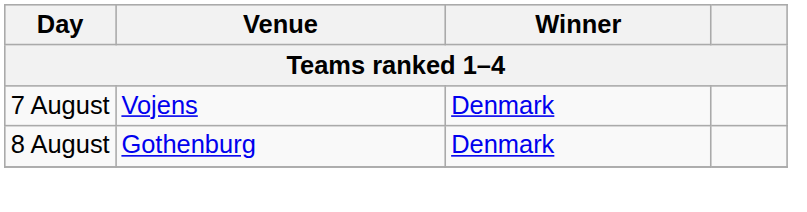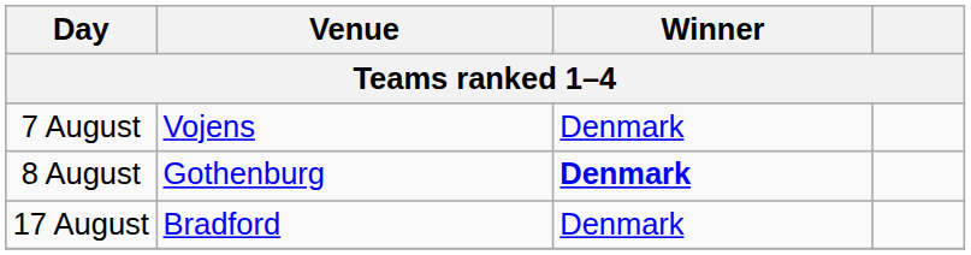 <table class=wikitable>
 <tr>
 <th>Day</th>
 <th width=200px>Venue</th>
 <th width=160px>Winner</th>
 <th width=40px></th>
 </tr>
 <tr>
 <th colspan=4>Teams ranked 1–4</th>
 </tr>
 <tr>
 <td align=center>7 August</td>
 <td> <a href='#'>Vojens</a></td>
 <td> <a href='#'>Denmark</a></td>
 </tr>
 <tr>
 <td align=center>8 August</td>
 <td> <a href='#'>Gothenburg</a></td>
+<td><strong> <a href='#'>Denmark</a></strong></td>
+<td align=center></td>
+</tr>
+<tr>
+<td align=center>17 August</td>
+<td> <a href='#'>Bradford</a></td>
 <td> <a href='#'>Denmark</a></td>
 <td align=center></td>
 </tr>
 <tr>
 </tr>
 </table>
